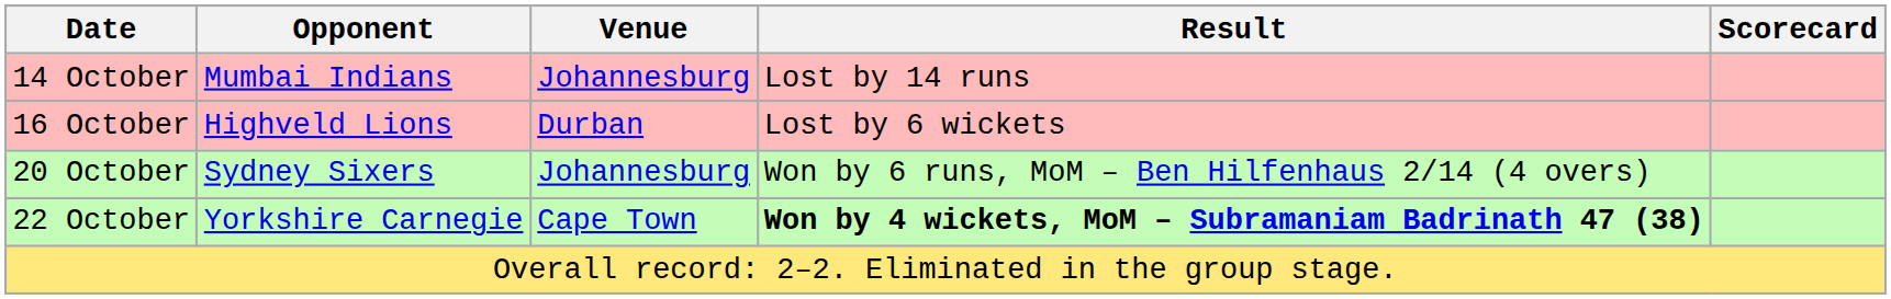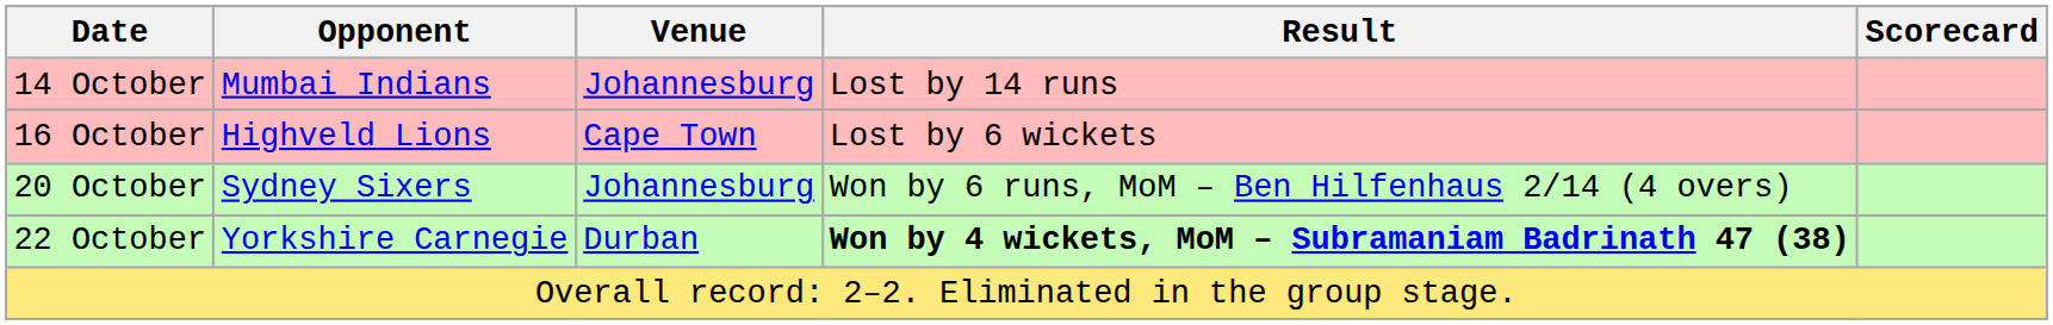 <table class="wikitable sortable">
 <tr>
 <th>Date</th>
 <th>Opponent</th>
 <th>Venue</th>
 <th>Result</th>
 <th>Scorecard</th>
 </tr>
 <tr style="background:#fbb;">
 <td>14 October</td>
 <td><a href='#'>Mumbai Indians</a></td>
 <td><a href='#'>Johannesburg</a></td>
 <td>Lost by 14 runs</td>
 <td><br></td>
 </tr>
 <tr style="background:#fbb;">
 <td>16 October</td>
 <td><a href='#'>Highveld Lions</a></td>
-<td><a href='#'>Durban</a></td>
+<td><a href='#'>Cape Town</a></td>
 <td>Lost by 6 wickets</td>
 <td></td>
 </tr>
 <tr style="background:#c3fdb8;">
 <td>20 October</td>
 <td><a href='#'>Sydney Sixers</a></td>
 <td><a href='#'>Johannesburg</a></td>
 <td>Won by 6 runs, MoM –  <a href='#'>Ben Hilfenhaus</a> 2/14 (4 overs)</td>
 <td></td>
 </tr>
 <tr style="background:#c3fdb8;">
 <td>22 October</td>
 <td><a href='#'>Yorkshire Carnegie</a></td>
-<td><a href='#'>Cape Town</a></td>
+<td><a href='#'>Durban</a></td>
 <td><strong>Won by 4 wickets, MoM –  <a href='#'>Subramaniam Badrinath</a> 47 (38)</strong></td>
 <td></td>
 </tr>
 <tr style="background:#FFE87C;">
 <td colspan="5" style="text-align:center;">Overall record: 2–2. Eliminated in the group stage.</td>
 </tr>
 </table>
